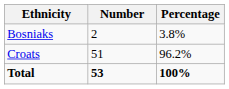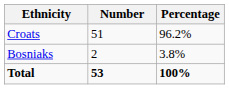 <table class="wikitable">
 <tr>
 <th width="100px">Ethnicity</th>
 <th width="80px">Number</th>
 <th width="80px">Percentage</th>
 </tr>
 <tr>
+<td><a href='#'>Croats</a></td>
+<td>51</td>
+<td>96.2%</td>
+</tr>
+<tr>
 <td><a href='#'>Bosniaks</a></td>
 <td>2</td>
 <td>3.8%</td>
-</tr>
-<tr>
-<td><a href='#'>Croats</a></td>
-<td>51</td>
-<td>96.2%</td>
 </tr>
 <tr>
 <td><strong>Total</strong></td>
 <td><strong>53</strong></td>
 <td><strong>100%</strong></td>
 </tr>
 </table>
